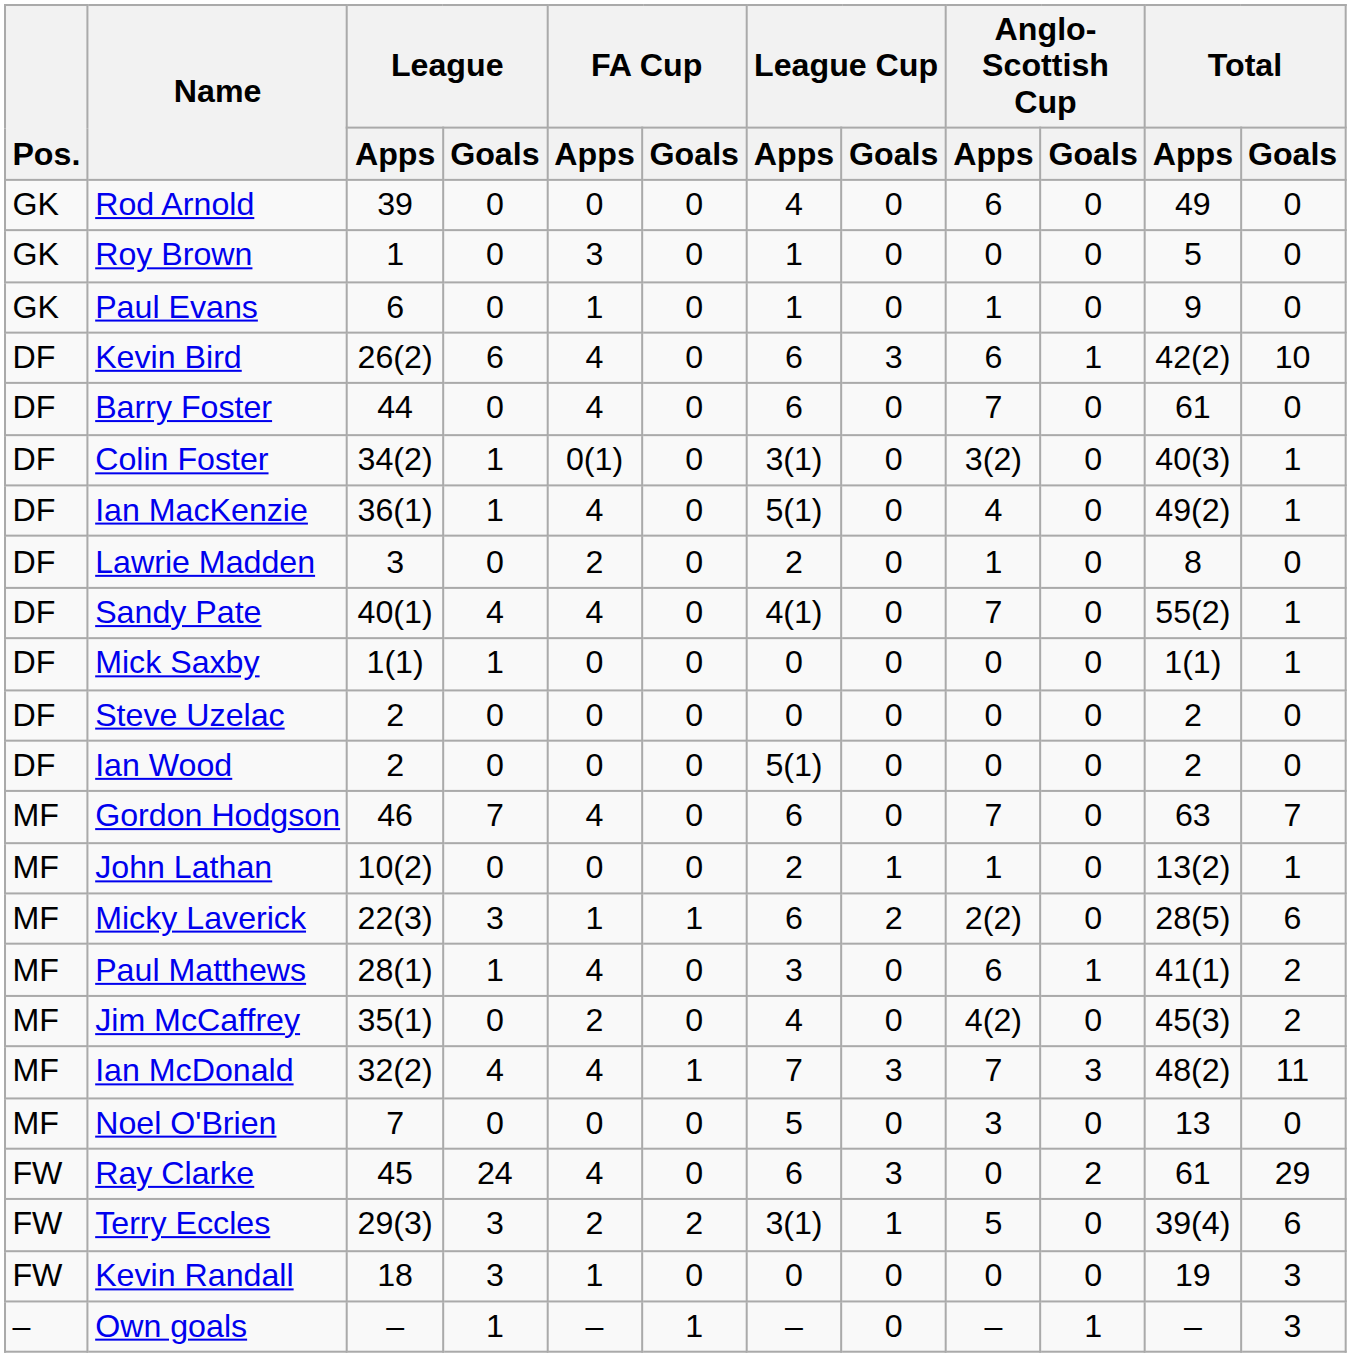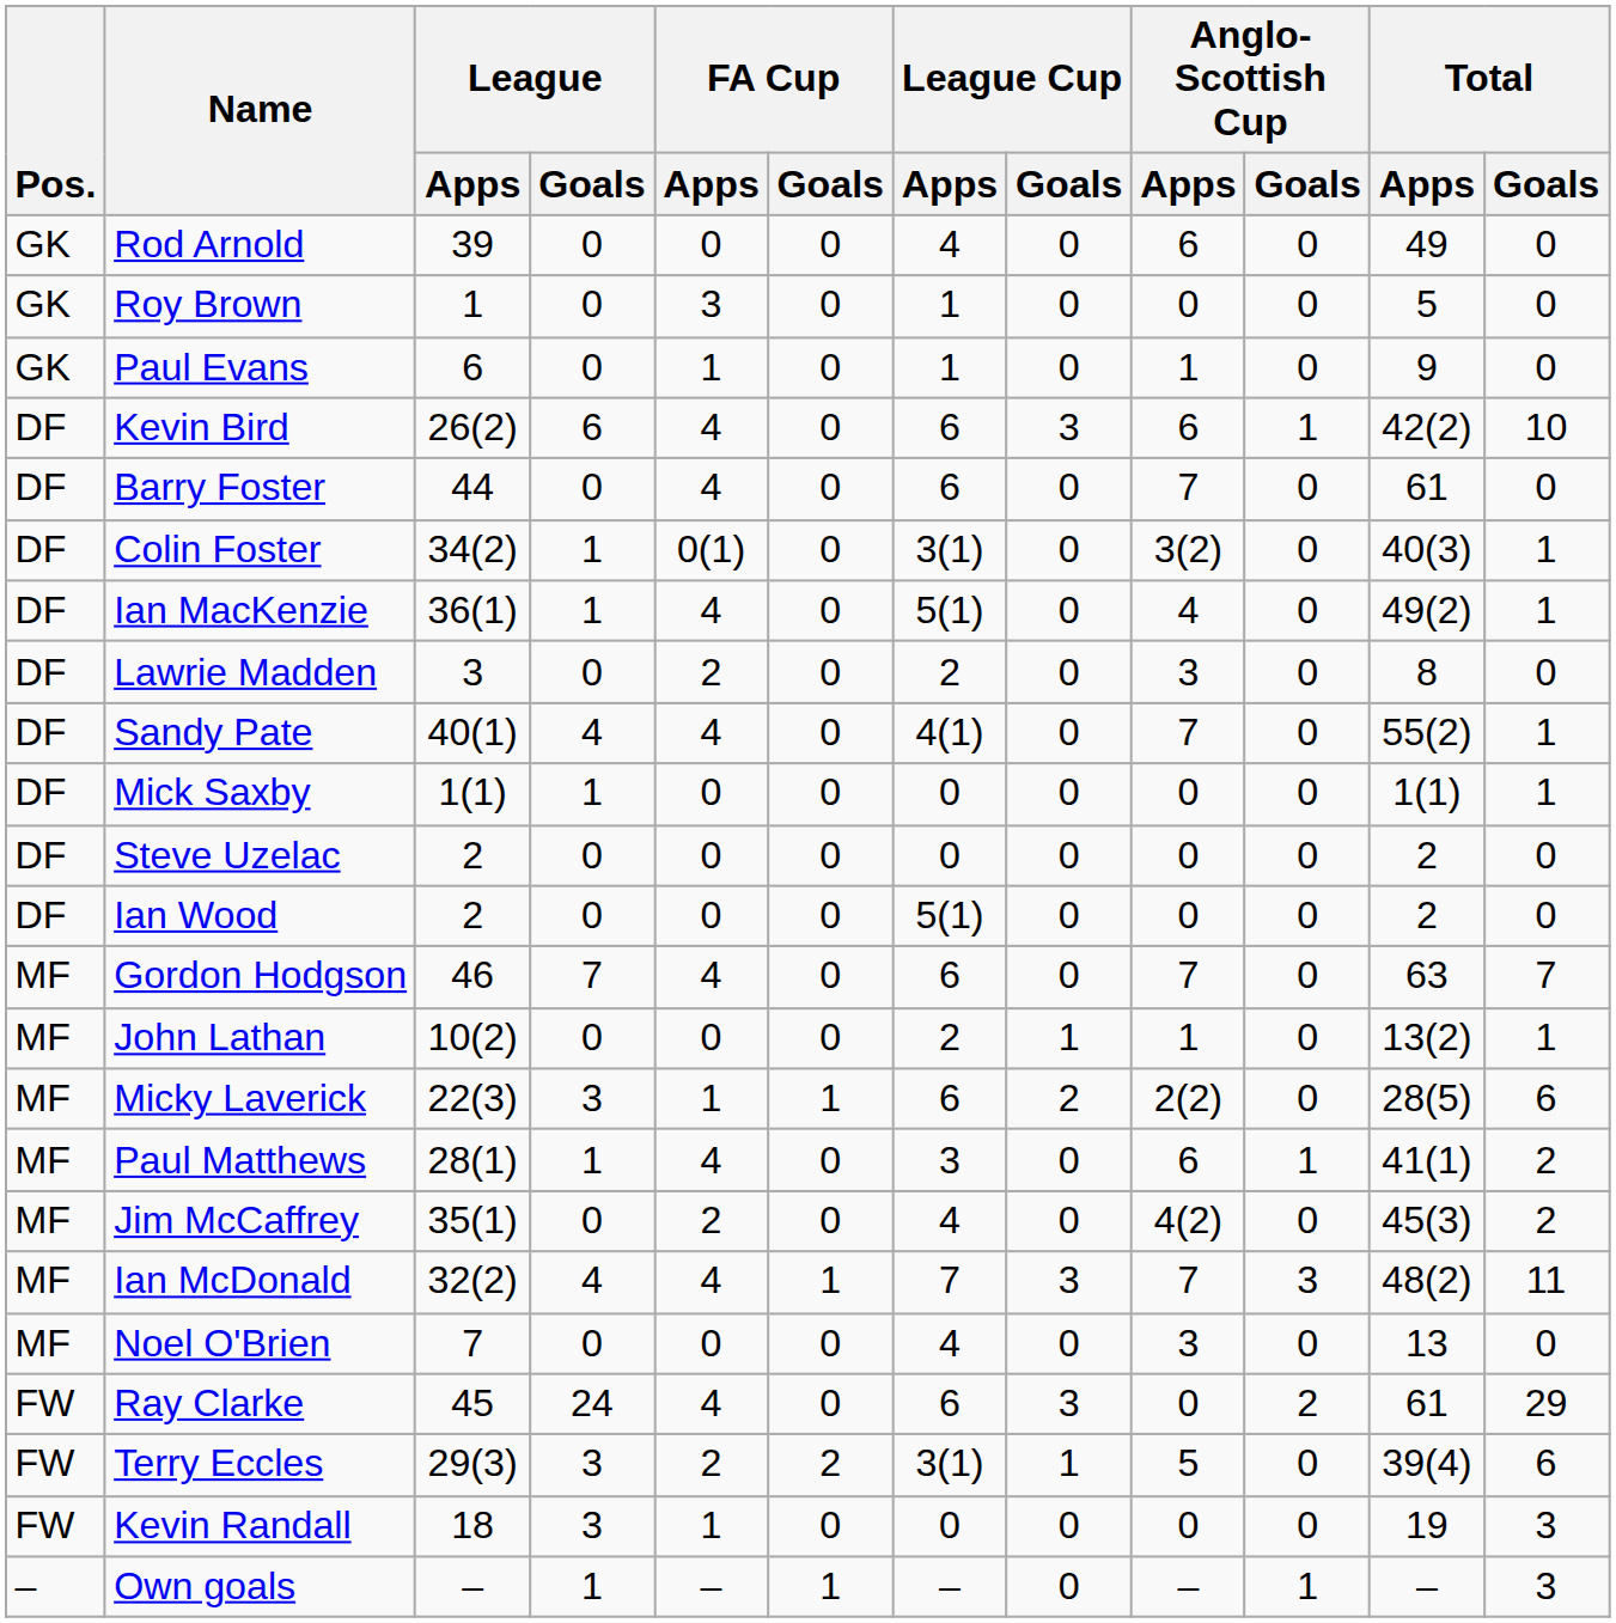 <table class="wikitable" style="text-align:center">
 <tr>
 <th rowspan="2" valign="bottom">Pos.</th>
 <th rowspan="2">Name</th>
 <th colspan="2" width="85">League</th>
 <th colspan="2" width="85">FA Cup</th>
 <th colspan="2" width="85">League Cup</th>
 <th colspan="2" width="85">Anglo-Scottish Cup</th>
 <th colspan="2" width="85">Total</th>
 </tr>
 <tr>
 <th>Apps</th>
 <th>Goals</th>
 <th>Apps</th>
 <th>Goals</th>
 <th>Apps</th>
 <th>Goals</th>
 <th>Apps</th>
 <th>Goals</th>
 <th>Apps</th>
 <th>Goals</th>
 </tr>
 <tr>
 <td align="left">GK</td>
 <td align="left"> <a href='#'>Rod Arnold</a></td>
 <td>39</td>
 <td>0</td>
 <td>0</td>
 <td>0</td>
 <td>4</td>
 <td>0</td>
 <td>6</td>
 <td>0</td>
 <td>49</td>
 <td>0</td>
 </tr>
 <tr>
 <td align="left">GK</td>
 <td align="left"> <a href='#'>Roy Brown</a></td>
 <td>1</td>
 <td>0</td>
 <td>3</td>
 <td>0</td>
 <td>1</td>
 <td>0</td>
 <td>0</td>
 <td>0</td>
 <td>5</td>
 <td>0</td>
 </tr>
 <tr>
 <td align="left">GK</td>
 <td align="left"> <a href='#'>Paul Evans</a></td>
 <td>6</td>
 <td>0</td>
 <td>1</td>
 <td>0</td>
 <td>1</td>
 <td>0</td>
 <td>1</td>
 <td>0</td>
 <td>9</td>
 <td>0</td>
 </tr>
 <tr>
 <td align="left">DF</td>
 <td align="left"> <a href='#'>Kevin Bird</a></td>
 <td>26(2)</td>
 <td>6</td>
 <td>4</td>
 <td>0</td>
 <td>6</td>
 <td>3</td>
 <td>6</td>
 <td>1</td>
 <td>42(2)</td>
 <td>10</td>
 </tr>
 <tr>
 <td align="left">DF</td>
 <td align="left"> <a href='#'>Barry Foster</a></td>
 <td>44</td>
 <td>0</td>
 <td>4</td>
 <td>0</td>
 <td>6</td>
 <td>0</td>
 <td>7</td>
 <td>0</td>
 <td>61</td>
 <td>0</td>
 </tr>
 <tr>
 <td align="left">DF</td>
 <td align="left"> <a href='#'>Colin Foster</a></td>
 <td>34(2)</td>
 <td>1</td>
 <td>0(1)</td>
 <td>0</td>
 <td>3(1)</td>
 <td>0</td>
 <td>3(2)</td>
 <td>0</td>
 <td>40(3)</td>
 <td>1</td>
 </tr>
 <tr>
 <td align="left">DF</td>
 <td align="left"> <a href='#'>Ian MacKenzie</a></td>
 <td>36(1)</td>
 <td>1</td>
 <td>4</td>
 <td>0</td>
 <td>5(1)</td>
 <td>0</td>
 <td>4</td>
 <td>0</td>
 <td>49(2)</td>
 <td>1</td>
 </tr>
 <tr>
 <td align="left">DF</td>
 <td align="left"> <a href='#'>Lawrie Madden</a></td>
 <td>3</td>
 <td>0</td>
 <td>2</td>
 <td>0</td>
 <td>2</td>
 <td>0</td>
-<td>1</td>
+<td>3</td>
 <td>0</td>
 <td>8</td>
 <td>0</td>
 </tr>
 <tr>
 <td align="left">DF</td>
 <td align="left"> <a href='#'>Sandy Pate</a></td>
 <td>40(1)</td>
 <td>4</td>
 <td>4</td>
 <td>0</td>
 <td>4(1)</td>
 <td>0</td>
 <td>7</td>
 <td>0</td>
 <td>55(2)</td>
 <td>1</td>
 </tr>
 <tr>
 <td align="left">DF</td>
 <td align="left"> <a href='#'>Mick Saxby</a></td>
 <td>1(1)</td>
 <td>1</td>
 <td>0</td>
 <td>0</td>
 <td>0</td>
 <td>0</td>
 <td>0</td>
 <td>0</td>
 <td>1(1)</td>
 <td>1</td>
 </tr>
 <tr>
 <td align="left">DF</td>
 <td align="left"> <a href='#'>Steve Uzelac</a></td>
 <td>2</td>
 <td>0</td>
 <td>0</td>
 <td>0</td>
 <td>0</td>
 <td>0</td>
 <td>0</td>
 <td>0</td>
 <td>2</td>
 <td>0</td>
 </tr>
 <tr>
 <td align="left">DF</td>
 <td align="left"> <a href='#'>Ian Wood</a></td>
 <td>2</td>
 <td>0</td>
 <td>0</td>
 <td>0</td>
 <td>5(1)</td>
 <td>0</td>
 <td>0</td>
 <td>0</td>
 <td>2</td>
 <td>0</td>
 </tr>
 <tr>
 <td align="left">MF</td>
 <td align="left"> <a href='#'>Gordon Hodgson</a></td>
 <td>46</td>
 <td>7</td>
 <td>4</td>
 <td>0</td>
 <td>6</td>
 <td>0</td>
 <td>7</td>
 <td>0</td>
 <td>63</td>
 <td>7</td>
 </tr>
 <tr>
 <td align="left">MF</td>
 <td align="left"> <a href='#'>John Lathan</a></td>
 <td>10(2)</td>
 <td>0</td>
 <td>0</td>
 <td>0</td>
 <td>2</td>
 <td>1</td>
 <td>1</td>
 <td>0</td>
 <td>13(2)</td>
 <td>1</td>
 </tr>
 <tr>
 <td align="left">MF</td>
 <td align="left"> <a href='#'>Micky Laverick</a></td>
 <td>22(3)</td>
 <td>3</td>
 <td>1</td>
 <td>1</td>
 <td>6</td>
 <td>2</td>
 <td>2(2)</td>
 <td>0</td>
 <td>28(5)</td>
 <td>6</td>
 </tr>
 <tr>
 <td align="left">MF</td>
 <td align="left"> <a href='#'>Paul Matthews</a></td>
 <td>28(1)</td>
 <td>1</td>
 <td>4</td>
 <td>0</td>
 <td>3</td>
 <td>0</td>
 <td>6</td>
 <td>1</td>
 <td>41(1)</td>
 <td>2</td>
 </tr>
 <tr>
 <td align="left">MF</td>
 <td align="left"> <a href='#'>Jim McCaffrey</a></td>
 <td>35(1)</td>
 <td>0</td>
 <td>2</td>
 <td>0</td>
 <td>4</td>
 <td>0</td>
 <td>4(2)</td>
 <td>0</td>
 <td>45(3)</td>
 <td>2</td>
 </tr>
 <tr>
 <td align="left">MF</td>
 <td align="left"> <a href='#'>Ian McDonald</a></td>
 <td>32(2)</td>
 <td>4</td>
 <td>4</td>
 <td>1</td>
 <td>7</td>
 <td>3</td>
 <td>7</td>
 <td>3</td>
 <td>48(2)</td>
 <td>11</td>
 </tr>
 <tr>
 <td align="left">MF</td>
 <td align="left"> <a href='#'>Noel O'Brien</a></td>
 <td>7</td>
 <td>0</td>
 <td>0</td>
 <td>0</td>
-<td>5</td>
+<td>4</td>
 <td>0</td>
 <td>3</td>
 <td>0</td>
 <td>13</td>
 <td>0</td>
 </tr>
 <tr>
 <td align="left">FW</td>
 <td align="left"> <a href='#'>Ray Clarke</a></td>
 <td>45</td>
 <td>24</td>
 <td>4</td>
 <td>0</td>
 <td>6</td>
 <td>3</td>
 <td>0</td>
 <td>2</td>
 <td>61</td>
 <td>29</td>
 </tr>
 <tr>
 <td align="left">FW</td>
 <td align="left"> <a href='#'>Terry Eccles</a></td>
 <td>29(3)</td>
 <td>3</td>
 <td>2</td>
 <td>2</td>
 <td>3(1)</td>
 <td>1</td>
 <td>5</td>
 <td>0</td>
 <td>39(4)</td>
 <td>6</td>
 </tr>
 <tr>
 <td align="left">FW</td>
 <td align="left"> <a href='#'>Kevin Randall</a></td>
 <td>18</td>
 <td>3</td>
 <td>1</td>
 <td>0</td>
 <td>0</td>
 <td>0</td>
 <td>0</td>
 <td>0</td>
 <td>19</td>
 <td>3</td>
 </tr>
 <tr>
 <td align="left">–</td>
 <td align="left"><a href='#'>Own goals</a></td>
 <td>–</td>
 <td>1</td>
 <td>–</td>
 <td>1</td>
 <td>–</td>
 <td>0</td>
 <td>–</td>
 <td>1</td>
 <td>–</td>
 <td>3</td>
 </tr>
 </table>
